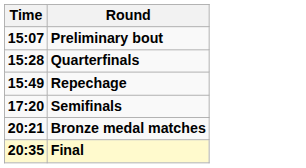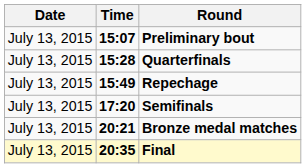 <table class="wikitable">
 <tr>
+<th>Date</th>
 <th>Time</th>
 <th>Round</th>
 </tr>
 <tr>
+<td>July 13, 2015</td>
 <td><strong>15:07</strong></td>
 <td><strong>Preliminary bout</strong></td>
 </tr>
 <tr>
+<td>July 13, 2015</td>
 <td><strong>15:28</strong></td>
 <td><strong>Quarterfinals</strong></td>
 </tr>
 <tr>
+<td>July 13, 2015</td>
 <td><strong>15:49</strong></td>
 <td><strong>Repechage</strong></td>
 </tr>
 <tr>
+<td>July 13, 2015</td>
 <td><strong>17:20</strong></td>
 <td><strong>Semifinals</strong></td>
 </tr>
 <tr>
+<td>July 13, 2015</td>
 <td><strong>20:21</strong></td>
 <td><strong>Bronze medal matches</strong></td>
 </tr>
 <tr style=background:lemonchiffon>
+<td>July 13, 2015</td>
 <td><strong>20:35</strong></td>
 <td><strong>Final</strong></td>
 </tr>
 </table>
